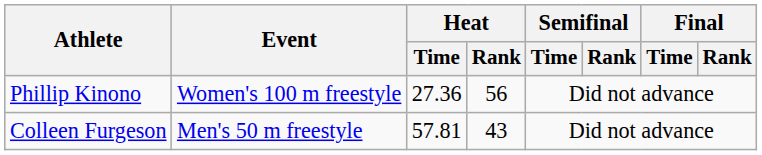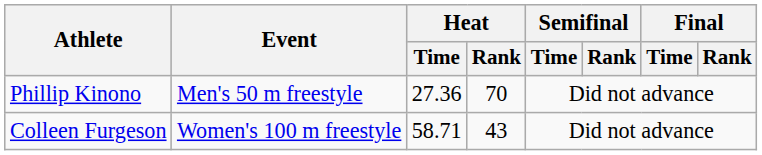 <table class=wikitable style="font-size:90%">
 <tr>
 <th rowspan="2">Athlete</th>
 <th rowspan="2">Event</th>
 <th colspan="2">Heat</th>
 <th colspan="2">Semifinal</th>
 <th colspan="2">Final</th>
 </tr>
 <tr style="font-size:95%">
 <th>Time</th>
 <th>Rank</th>
 <th>Time</th>
 <th>Rank</th>
 <th>Time</th>
 <th>Rank</th>
 </tr>
 <tr align=center>
 <td style="text-align:left"><a href='#'>Phillip Kinono</a></td>
-<td style="text-align:left"><a href='#'>Women's 100 m freestyle</a></td>
+<td style="text-align:left"><a href='#'>Men's 50 m freestyle</a></td>
 <td>27.36</td>
-<td>56</td>
+<td>70</td>
 <td colspan="4">Did not advance</td>
 </tr>
 <tr align=center>
 <td style="text-align:left"><a href='#'>Colleen Furgeson</a></td>
-<td style="text-align:left"><a href='#'>Men's 50 m freestyle</a></td>
-<td>57.81</td>
+<td style="text-align:left"><a href='#'>Women's 100 m freestyle</a></td>
+<td>58.71</td>
 <td>43</td>
 <td colspan="4">Did not advance</td>
 </tr>
 </table>
